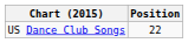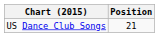 <table class="wikitable">
 <tr>
 <th>Chart (2015)</th>
 <th>Position</th>
 </tr>
 <tr>
 <td>US <a href='#'>Dance Club Songs</a></td>
-<td style="text-align:center;">22</td>
+<td style="text-align:center;">21</td>
 </tr>
 </table>
